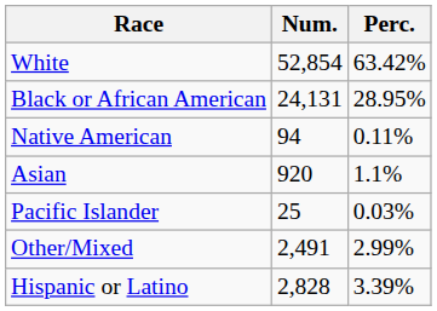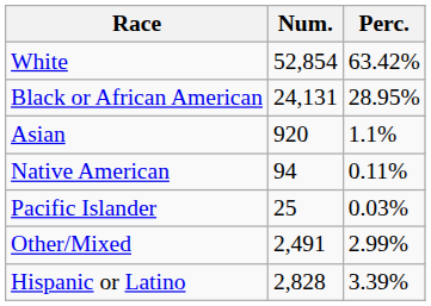 <table class="wikitable">
 <tr>
 <th>Race</th>
 <th>Num.</th>
 <th>Perc.</th>
 </tr>
 <tr>
 <td><a href='#'>White</a></td>
 <td>52,854</td>
 <td>63.42%</td>
 </tr>
 <tr>
 <td><a href='#'>Black or African American</a></td>
 <td>24,131</td>
 <td>28.95%</td>
 </tr>
 <tr>
+<td><a href='#'>Asian</a></td>
+<td>920</td>
+<td>1.1%</td>
+</tr>
+<tr>
 <td><a href='#'>Native American</a></td>
 <td>94</td>
 <td>0.11%</td>
-</tr>
-<tr>
-<td><a href='#'>Asian</a></td>
-<td>920</td>
-<td>1.1%</td>
 </tr>
 <tr>
 <td><a href='#'>Pacific Islander</a></td>
 <td>25</td>
 <td>0.03%</td>
 </tr>
 <tr>
 <td><a href='#'>Other/Mixed</a></td>
 <td>2,491</td>
 <td>2.99%</td>
 </tr>
 <tr>
 <td><a href='#'>Hispanic</a> or <a href='#'>Latino</a></td>
 <td>2,828</td>
 <td>3.39%</td>
 </tr>
 </table>
